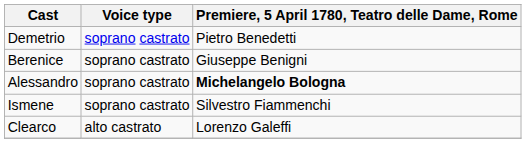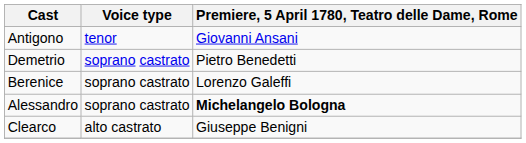 <table class="wikitable">
 <tr>
 <th>Cast</th>
 <th>Voice type</th>
 <th>Premiere, 5 April 1780, Teatro delle Dame, Rome</th>
+</tr>
+<tr>
+<td>Antigono</td>
+<td><a href='#'>tenor</a></td>
+<td><a href='#'>Giovanni Ansani</a></td>
 </tr>
 <tr>
 <td>Demetrio</td>
 <td><a href='#'>soprano</a> <a href='#'>castrato</a></td>
 <td>Pietro Benedetti</td>
 </tr>
 <tr>
 <td>Berenice</td>
 <td>soprano castrato</td>
-<td>Giuseppe Benigni</td>
+<td>Lorenzo Galeffi</td>
 </tr>
 <tr>
 <td>Alessandro</td>
 <td>soprano castrato</td>
 <td><strong>Michelangelo Bologna</strong></td>
 </tr>
 <tr>
-<td>Ismene</td>
-<td>soprano castrato</td>
-<td>Silvestro Fiammenchi</td>
-</tr>
-<tr>
 <td>Clearco</td>
 <td>alto castrato</td>
-<td>Lorenzo Galeffi</td>
+<td>Giuseppe Benigni</td>
 </tr>
 <tr>
 </tr>
 </table>
